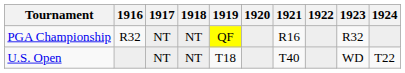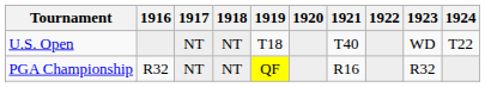 <table class="wikitable" style="font-size:95%;text-align:center;">
 <tr>
 <th>Tournament</th>
 <th>1916</th>
 <th>1917</th>
 <th>1918</th>
 <th>1919</th>
 <th>1920</th>
 <th>1921</th>
 <th>1922</th>
 <th>1923</th>
 <th>1924</th>
 </tr>
 <tr>
+<td align=left><a href='#'>U.S. Open</a></td>
+<td style="background:#eeeeee;"></td>
+<td style="background:#eeeeee;">NT</td>
+<td style="background:#eeeeee;">NT</td>
+<td>T18</td>
+<td style="background:#eeeeee;"></td>
+<td>T40</td>
+<td style="background:#eeeeee;"></td>
+<td>WD</td>
+<td>T22</td>
+</tr>
+<tr>
 <td align=left><a href='#'>PGA Championship</a></td>
 <td>R32</td>
 <td style="background:#eeeeee;">NT</td>
 <td style="background:#eeeeee;">NT</td>
 <td style="background:yellow;">QF</td>
 <td style="background:#eeeeee;"></td>
 <td>R16</td>
 <td style="background:#eeeeee;"></td>
 <td>R32</td>
 <td style="background:#eeeeee;"></td>
 </tr>
-<tr>
-<td align=left><a href='#'>U.S. Open</a></td>
-<td style="background:#eeeeee;"></td>
-<td style="background:#eeeeee;">NT</td>
-<td style="background:#eeeeee;">NT</td>
-<td>T18</td>
-<td style="background:#eeeeee;"></td>
-<td>T40</td>
-<td style="background:#eeeeee;"></td>
-<td>WD</td>
-<td>T22</td>
-</tr>
 </table>
